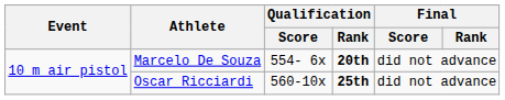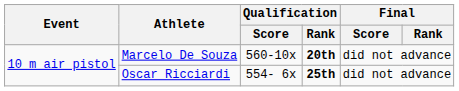 <table class="wikitable" style="font-size:90%">
 <tr>
 <th rowspan="2">Event</th>
 <th rowspan="2">Athlete</th>
 <th colspan="2">Qualification</th>
 <th colspan="2">Final</th>
 </tr>
 <tr>
 <th>Score</th>
 <th>Rank</th>
 <th>Score</th>
 <th>Rank</th>
 </tr>
 <tr>
 <td rowspan=2><a href='#'>10 m air pistol</a></td>
 <td><a href='#'>Marcelo De Souza</a></td>
-<td align=center>554- 6x</td>
+<td align=center>560-10x</td>
 <td align=center><strong>20th</strong></td>
 <td align=center colspan=2>did not advance</td>
 </tr>
 <tr>
 <td><a href='#'>Oscar Ricciardi</a></td>
-<td align=center>560-10x</td>
+<td align=center>554- 6x</td>
 <td align=center><strong>25th</strong></td>
 <td align=center colspan=2>did not advance</td>
 </tr>
 </table>
